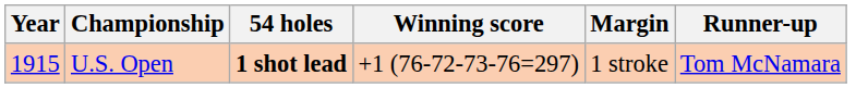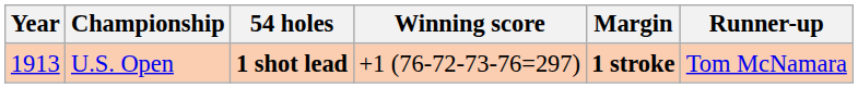 <table class="wikitable">
 <tr>
 <th>Year</th>
 <th>Championship</th>
 <th>54 holes</th>
 <th>Winning score</th>
 <th>Margin</th>
 <th>Runner-up</th>
 </tr>
 <tr style="background:#FBCEB1;">
-<td><a href='#'>1915</a></td>
+<td><a href='#'>1913</a></td>
 <td><a href='#'>U.S. Open</a></td>
 <td><strong>1 shot lead</strong></td>
 <td>+1 (76-72-73-76=297)</td>
-<td>1 stroke</td>
+<td><strong>1 stroke</strong></td>
 <td> <a href='#'>Tom McNamara</a></td>
 </tr>
 </table>
